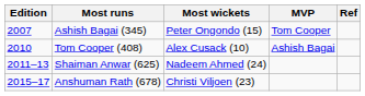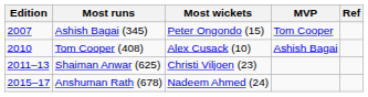 <table class="wikitable">
 <tr>
 <th>Edition</th>
 <th>Most runs</th>
 <th>Most wickets</th>
 <th>MVP</th>
 <th>Ref</th>
 </tr>
 <tr>
 <td><a href='#'>2007</a></td>
 <td> <a href='#'>Ashish Bagai</a> (345)</td>
 <td> <a href='#'>Peter Ongondo</a> (15)</td>
 <td> <a href='#'>Tom Cooper</a></td>
 <td></td>
 </tr>
 <tr>
 <td><a href='#'>2010</a></td>
 <td> <a href='#'>Tom Cooper</a> (408)</td>
 <td> <a href='#'>Alex Cusack</a> (10)</td>
 <td> <a href='#'>Ashish Bagai</a></td>
 <td></td>
 </tr>
 <tr>
 <td><a href='#'>2011–13</a></td>
 <td> <a href='#'>Shaiman Anwar</a> (625)</td>
-<td> <a href='#'>Nadeem Ahmed</a> (24)</td>
+<td> <a href='#'>Christi Viljoen</a> (23)</td>
 <td></td>
 <td></td>
 </tr>
 <tr>
 <td><a href='#'>2015–17</a></td>
 <td> <a href='#'>Anshuman Rath</a> (678)</td>
-<td> <a href='#'>Christi Viljoen</a> (23)</td>
+<td> <a href='#'>Nadeem Ahmed</a> (24)</td>
 <td></td>
 <td></td>
 </tr>
 </table>
